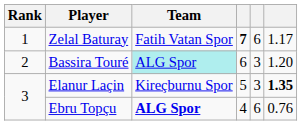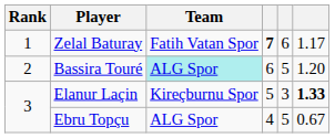 <table class=wikitable>
 <tr>
 <th>Rank</th>
 <th>Player</th>
 <th>Team</th>
 <th></th>
 <th></th>
 <th></th>
 </tr>
 <tr align=center>
 <td>1</td>
 <td align=left> <a href='#'>Zelal Baturay</a></td>
 <td align=left><a href='#'>Fatih Vatan Spor</a></td>
 <td><strong>7</strong></td>
 <td>6</td>
 <td>1.17</td>
 </tr>
 <tr align=center>
 <td>2</td>
 <td align=left> <a href='#'>Bassira Touré</a></td>
 <td align=left style="background: paleturquoise;"><a href='#'>ALG Spor</a></td>
 <td>6</td>
-<td>3</td>
+<td>5</td>
 <td>1.20</td>
 </tr>
 <tr align=center>
 <td rowspan=2>3</td>
 <td align=left> <a href='#'>Elanur Laçin</a></td>
 <td align=left><a href='#'>Kireçburnu Spor</a></td>
 <td>5</td>
 <td>3</td>
-<td><strong>1.35</strong></td>
+<td><strong>1.33</strong></td>
 </tr>
 <tr align=center>
 <td align=left> <a href='#'>Ebru Topçu</a></td>
-<td align=left><strong><a href='#'>ALG Spor</a></strong></td>
+<td align=left><a href='#'>ALG Spor</a></td>
 <td>4</td>
-<td>6</td>
-<td>0.76</td>
+<td>5</td>
+<td>0.67</td>
 </tr>
 </table>
